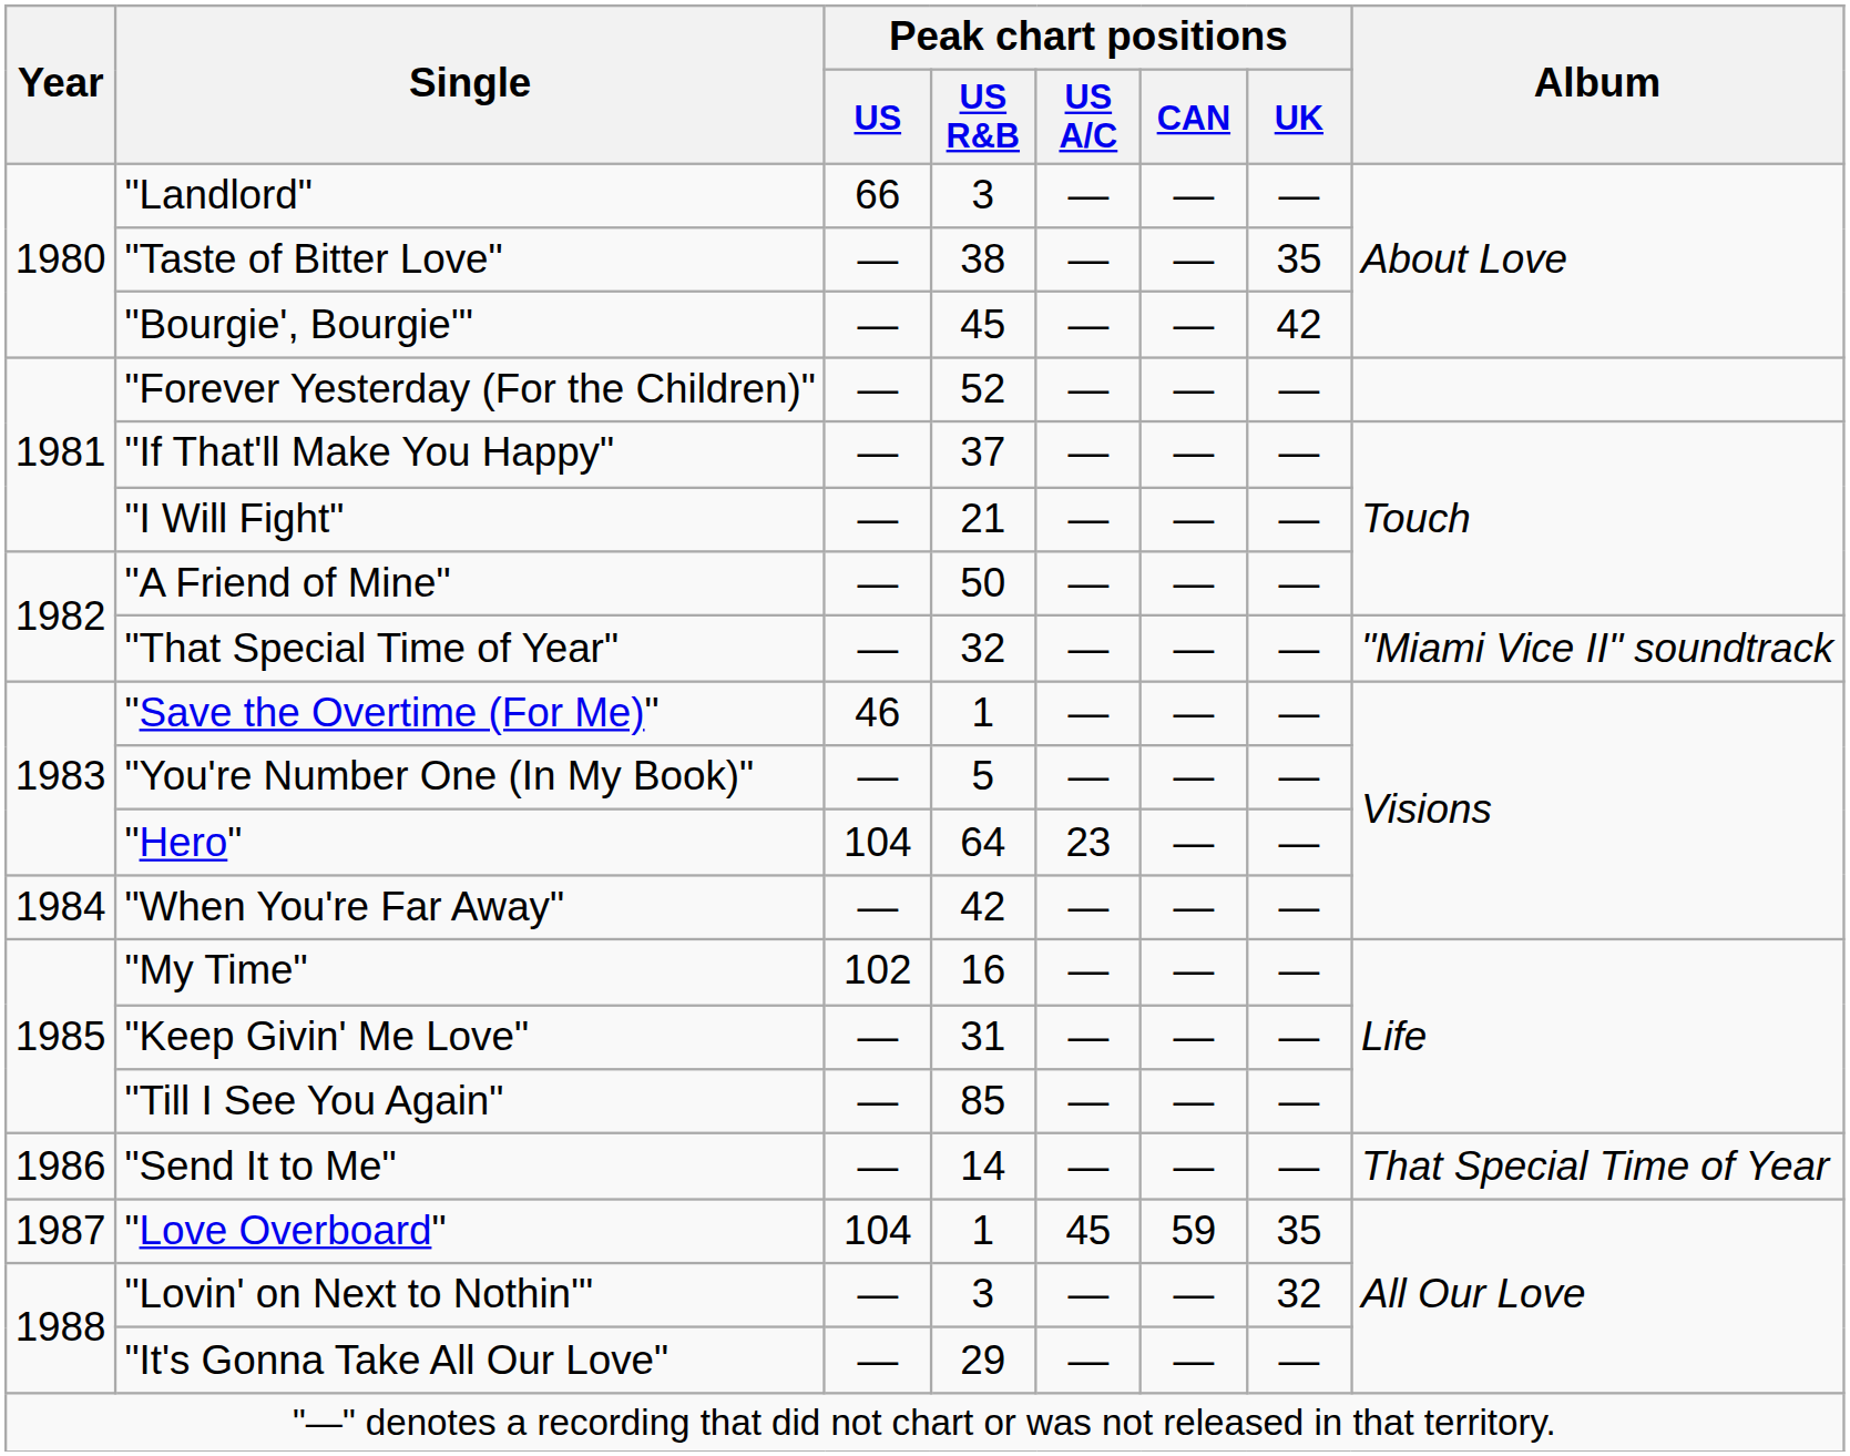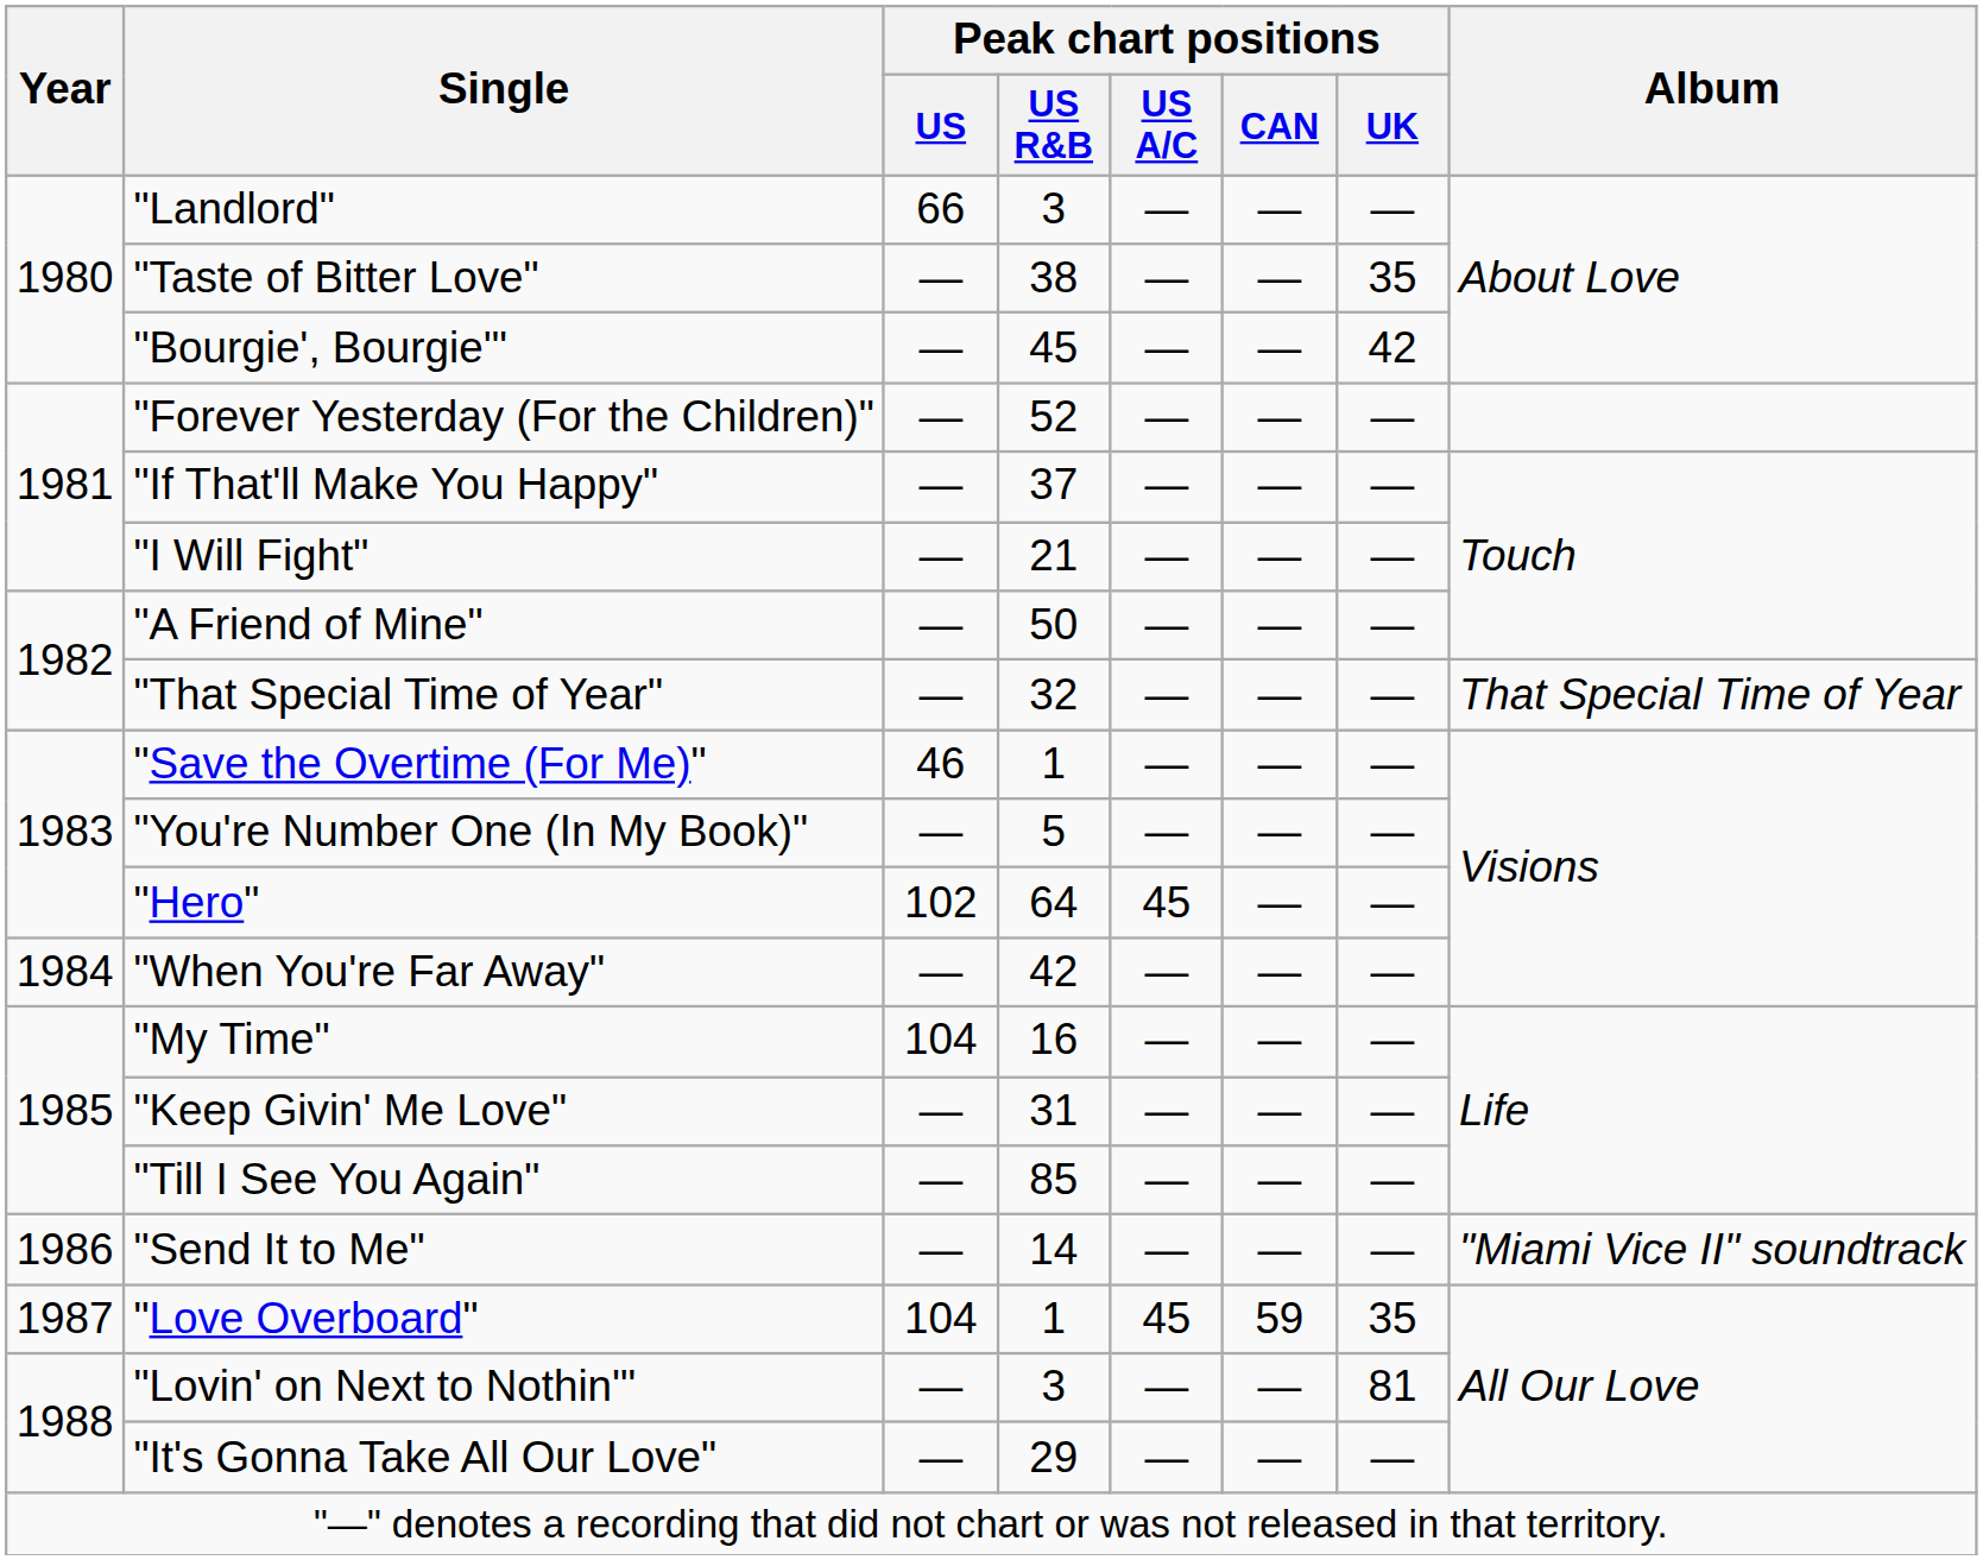 <table class="wikitable" style="text-align:center;">
 <tr>
 <th rowspan="2">Year</th>
 <th rowspan="2">Single</th>
 <th colspan="5">Peak chart positions</th>
 <th rowspan="2">Album</th>
 </tr>
 <tr style="font-size:smaller;">
 <th width="35"><a href='#'>US</a><br></th>
 <th width="35"><a href='#'>US<br>R&B</a><br></th>
 <th width="35"><a href='#'>US<br>A/C</a><br></th>
 <th width="35"><a href='#'>CAN</a><br></th>
 <th width="35"><a href='#'>UK</a><br></th>
 </tr>
 <tr>
 <td rowspan="3">1980</td>
 <td align="left">"Landlord"</td>
 <td>66</td>
 <td>3</td>
 <td>—</td>
 <td>—</td>
 <td>—</td>
 <td align="left" rowspan="3"><em>About Love</em></td>
 </tr>
 <tr>
 <td align="left">"Taste of Bitter Love"</td>
 <td>—</td>
 <td>38</td>
 <td>—</td>
 <td>—</td>
 <td>35</td>
 </tr>
 <tr>
 <td align="left">"Bourgie', Bourgie'"</td>
 <td>—</td>
 <td>45</td>
 <td>—</td>
 <td>—</td>
 <td>42</td>
 </tr>
 <tr>
 <td rowspan="3">1981</td>
 <td align="left">"Forever Yesterday (For the Children)"</td>
 <td>—</td>
 <td>52</td>
 <td>—</td>
 <td>—</td>
 <td>—</td>
 <td></td>
 </tr>
 <tr>
 <td align="left">"If That'll Make You Happy"</td>
 <td>—</td>
 <td>37</td>
 <td>—</td>
 <td>—</td>
 <td>—</td>
 <td align="left" rowspan="3"><em>Touch</em></td>
 </tr>
 <tr>
 <td align="left">"I Will Fight"</td>
 <td>—</td>
 <td>21</td>
 <td>—</td>
 <td>—</td>
 <td>—</td>
 </tr>
 <tr>
 <td rowspan="2">1982</td>
 <td align="left">"A Friend of Mine"</td>
 <td>—</td>
 <td>50</td>
 <td>—</td>
 <td>—</td>
 <td>—</td>
 </tr>
 <tr>
 <td align="left">"That Special Time of Year"</td>
 <td>—</td>
 <td>32</td>
 <td>—</td>
 <td>—</td>
 <td>—</td>
-<td align="left"><em>"Miami Vice II" soundtrack</em></td>
+<td align="left"><em>That Special Time of Year</em></td>
 </tr>
 <tr>
 <td rowspan="3">1983</td>
 <td align="left">"<a href='#'>Save the Overtime (For Me)</a>"</td>
 <td>46</td>
 <td>1</td>
 <td>—</td>
 <td>—</td>
 <td>—</td>
 <td align="left" rowspan="4"><em>Visions</em></td>
 </tr>
 <tr>
 <td align="left">"You're Number One (In My Book)"</td>
 <td>—</td>
 <td>5</td>
 <td>—</td>
 <td>—</td>
 <td>—</td>
 </tr>
 <tr>
 <td align="left">"<a href='#'>Hero</a>"</td>
-<td>104</td>
+<td>102</td>
 <td>64</td>
-<td>23</td>
+<td>45</td>
 <td>—</td>
 <td>—</td>
 </tr>
 <tr>
 <td>1984</td>
 <td align="left">"When You're Far Away"</td>
 <td>—</td>
 <td>42</td>
 <td>—</td>
 <td>—</td>
 <td>—</td>
 </tr>
 <tr>
 <td rowspan="3">1985</td>
 <td align="left">"My Time"</td>
-<td>102</td>
+<td>104</td>
 <td>16</td>
 <td>—</td>
 <td>—</td>
 <td>—</td>
 <td align="left" rowspan="3"><em>Life</em></td>
 </tr>
 <tr>
 <td align="left">"Keep Givin' Me Love"</td>
 <td>—</td>
 <td>31</td>
 <td>—</td>
 <td>—</td>
 <td>—</td>
 </tr>
 <tr>
 <td align="left">"Till I See You Again"</td>
 <td>—</td>
 <td>85</td>
 <td>—</td>
 <td>—</td>
 <td>—</td>
 </tr>
 <tr>
 <td>1986</td>
 <td align="left">"Send It to Me"</td>
 <td>—</td>
 <td>14</td>
 <td>—</td>
 <td>—</td>
 <td>—</td>
-<td align="left"><em>That Special Time of Year</em></td>
+<td align="left"><em>"Miami Vice II" soundtrack</em></td>
 </tr>
 <tr>
 <td>1987</td>
 <td align="left">"<a href='#'>Love Overboard</a>"</td>
 <td>104</td>
 <td>1</td>
 <td>45</td>
 <td>59</td>
 <td>35</td>
 <td align="left" rowspan="3"><em>All Our Love</em></td>
 </tr>
 <tr>
 <td rowspan="2">1988</td>
 <td align="left">"Lovin' on Next to Nothin'"</td>
 <td>—</td>
 <td>3</td>
 <td>—</td>
 <td>—</td>
-<td>32</td>
+<td>81</td>
 </tr>
 <tr>
 <td align="left">"It's Gonna Take All Our Love"</td>
 <td>—</td>
 <td>29</td>
 <td>—</td>
 <td>—</td>
 <td>—</td>
 </tr>
 <tr>
 <td colspan="15" style="font-size:90%">"—" denotes a recording that did not chart or was not released in that territory.</td>
 </tr>
 </table>
